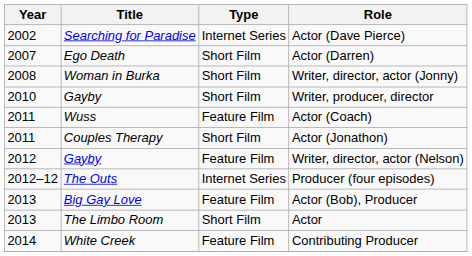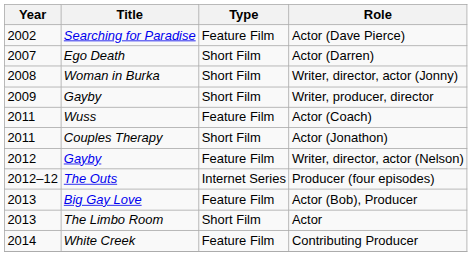 <table class="wikitable sortable">
 <tr>
 <th>Year</th>
 <th>Title</th>
 <th>Type</th>
 <th class="unsortable">Role</th>
 </tr>
 <tr>
 <td>2002</td>
 <td><em><a href='#'>Searching for Paradise</a></em></td>
-<td>Internet Series</td>
+<td>Feature Film</td>
 <td>Actor (Dave Pierce)</td>
 </tr>
 <tr>
 <td>2007</td>
 <td><em>Ego Death</em></td>
 <td>Short Film</td>
 <td>Actor (Darren)</td>
 </tr>
 <tr>
 <td>2008</td>
 <td><em>Woman in Burka</em></td>
 <td>Short Film</td>
 <td>Writer, director, actor (Jonny)</td>
 </tr>
 <tr>
-<td>2010</td>
+<td>2009</td>
 <td><em>Gayby</em></td>
 <td>Short Film</td>
 <td>Writer, producer, director</td>
 </tr>
 <tr>
 <td>2011</td>
 <td><em>Wuss</em></td>
 <td>Feature Film</td>
 <td>Actor (Coach)</td>
 </tr>
 <tr>
 <td>2011</td>
 <td><em>Couples Therapy</em></td>
 <td>Short Film</td>
 <td>Actor (Jonathon)</td>
 </tr>
 <tr>
 <td>2012</td>
 <td><em><a href='#'>Gayby</a></em></td>
 <td>Feature Film</td>
 <td>Writer, director, actor (Nelson)</td>
 </tr>
 <tr>
 <td>2012–12</td>
 <td><em><a href='#'>The Outs</a></em></td>
 <td>Internet Series</td>
 <td>Producer (four episodes)</td>
 </tr>
 <tr>
 <td>2013</td>
 <td><em><a href='#'>Big Gay Love</a></em></td>
 <td>Feature Film</td>
 <td>Actor (Bob), Producer</td>
 </tr>
 <tr>
 <td>2013</td>
 <td><em>The Limbo Room</em></td>
 <td>Short Film</td>
 <td>Actor</td>
 </tr>
 <tr>
 <td>2014</td>
 <td><em>White Creek</em></td>
 <td>Feature Film</td>
 <td>Contributing Producer</td>
 </tr>
 <tr>
 </tr>
 </table>
